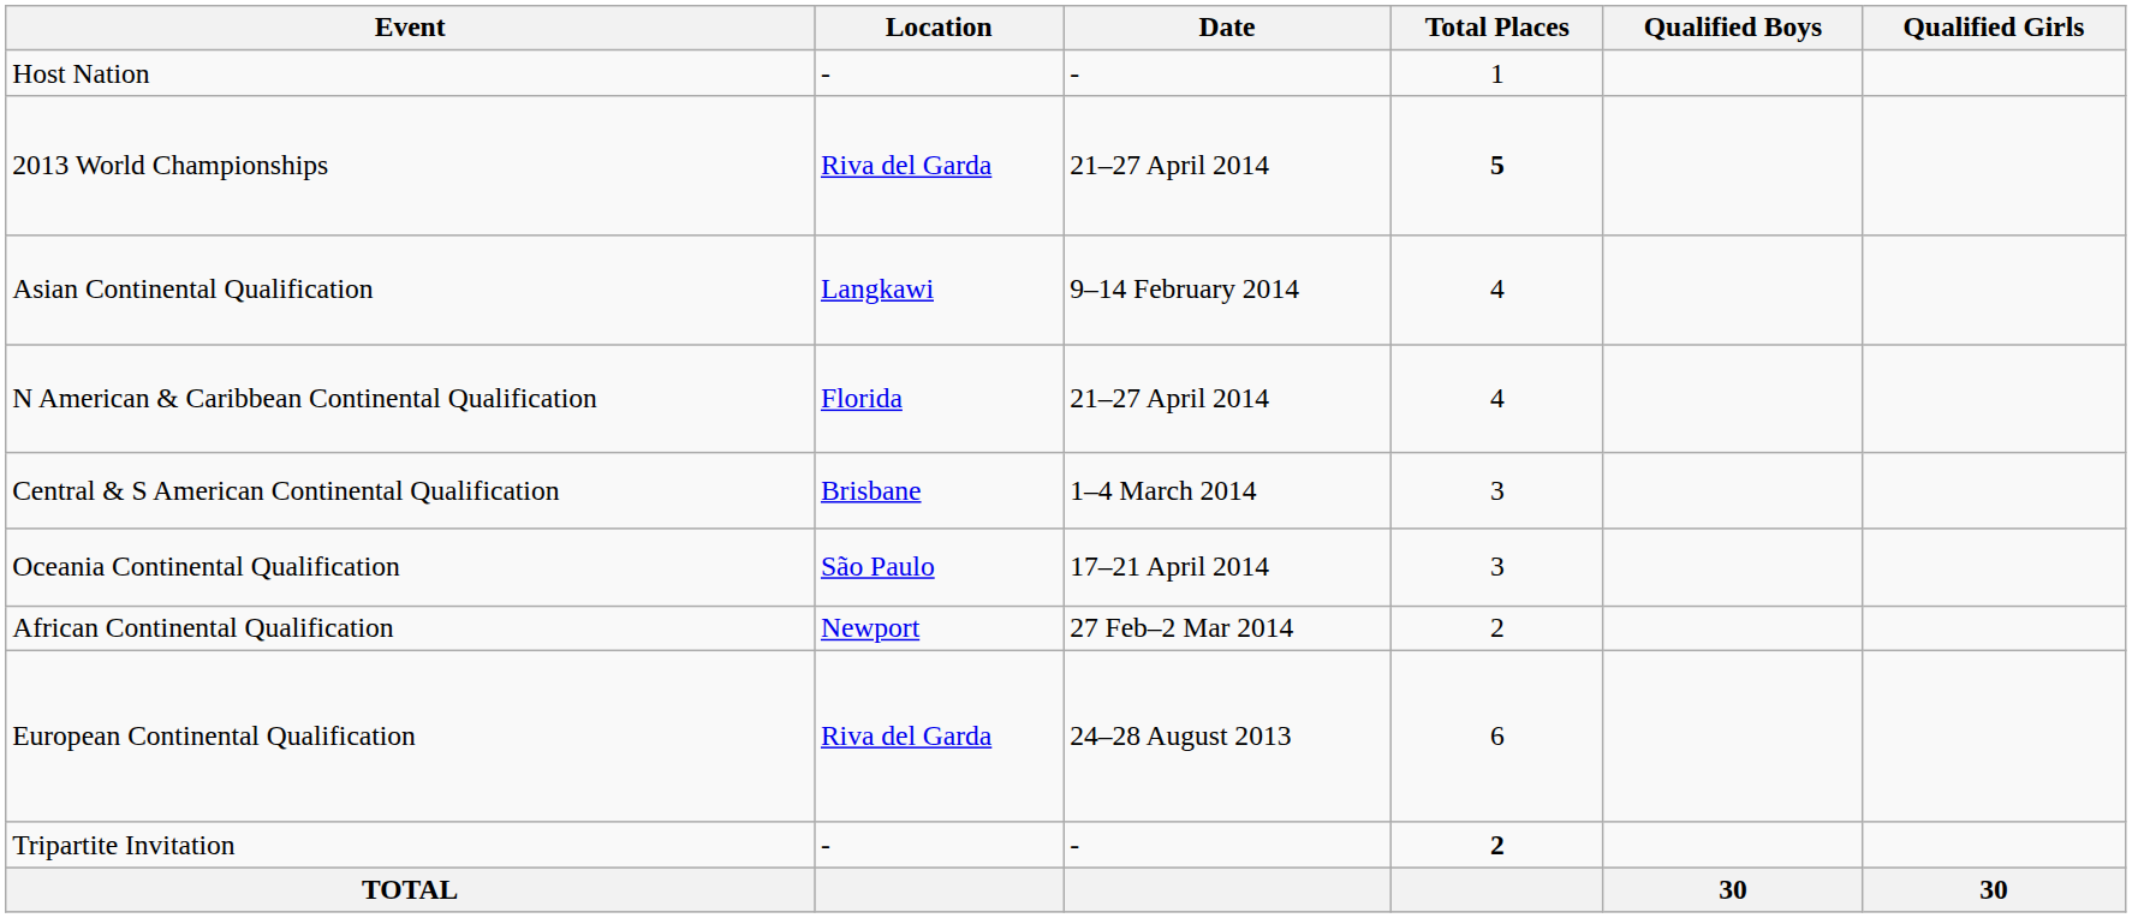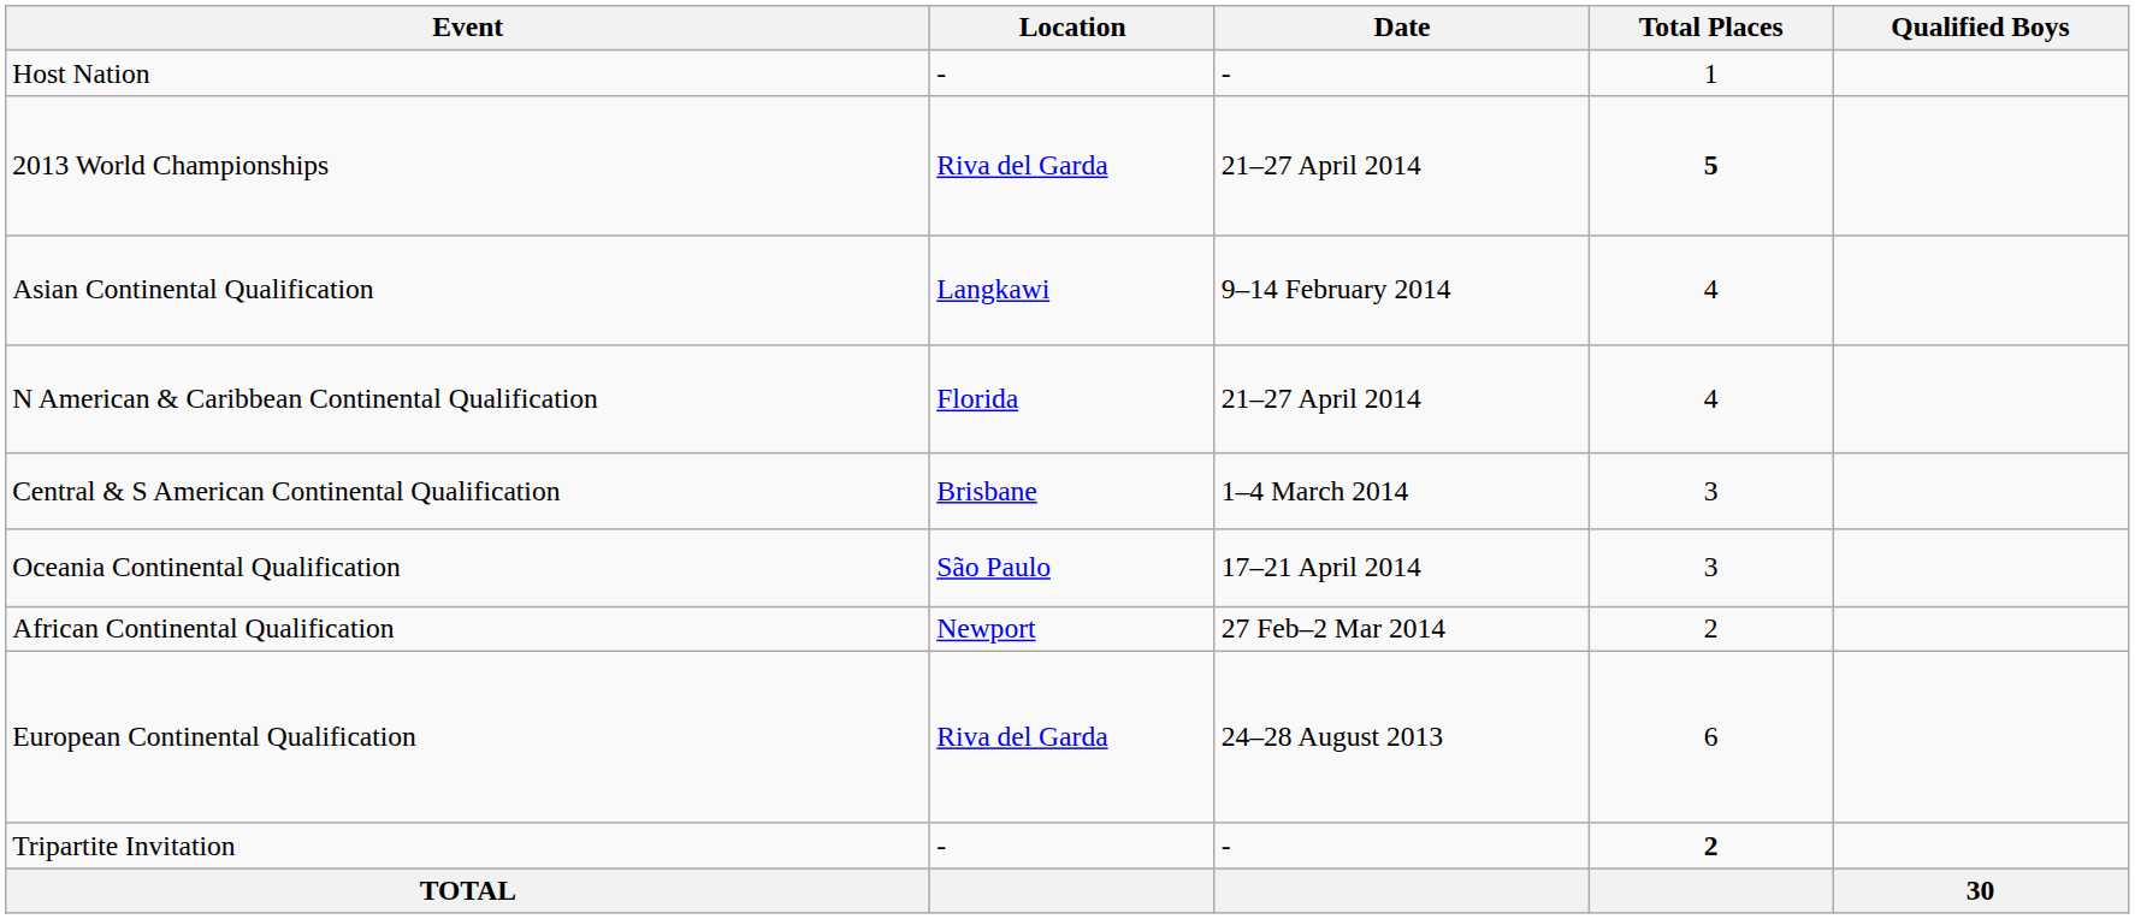 <table class="wikitable" width=95%>
 <tr>
 <th>Event</th>
 <th>Location</th>
 <th>Date</th>
 <th>Total Places</th>
 <th>Qualified Boys</th>
-<th>Qualified Girls</th>
 </tr>
 <tr>
 <td>Host Nation</td>
 <td>-</td>
 <td>-</td>
 <td align="center">1</td>
-<td></td>
 <td></td>
 </tr>
 <tr>
 <td>2013 World Championships</td>
 <td> <a href='#'>Riva del Garda</a></td>
 <td>21–27 April 2014</td>
 <td align="center"><strong>5</strong></td>
 <td><br><br><br><br></td>
-<td><br><br><br><br></td>
 </tr>
 <tr>
 <td>Asian Continental Qualification</td>
 <td> <a href='#'>Langkawi</a></td>
 <td>9–14 February 2014</td>
 <td align="center">4</td>
-<td><br><br><br></td>
 <td><br><br><br></td>
 </tr>
 <tr>
 <td>N American & Caribbean Continental Qualification</td>
 <td> <a href='#'>Florida</a></td>
 <td>21–27 April 2014</td>
 <td align="center">4</td>
 <td><br><br><br></td>
-<td><br><br><br></td>
 </tr>
 <tr>
 <td>Central & S American Continental Qualification</td>
 <td> <a href='#'>Brisbane</a></td>
 <td>1–4 March 2014</td>
 <td align="center">3</td>
-<td><br><br></td>
 <td><br><br></td>
 </tr>
 <tr>
 <td>Oceania Continental Qualification</td>
 <td> <a href='#'>São Paulo</a></td>
 <td>17–21 April 2014</td>
 <td align="center">3</td>
 <td><br><br></td>
-<td><br><br></td>
 </tr>
 <tr>
 <td>African Continental Qualification</td>
 <td> <a href='#'>Newport</a></td>
 <td>27 Feb–2 Mar 2014</td>
 <td align="center">2</td>
-<td><br></td>
 <td><br></td>
 </tr>
 <tr>
 <td>European Continental Qualification</td>
 <td> <a href='#'>Riva del Garda</a></td>
 <td>24–28 August 2013</td>
 <td align="center">6</td>
 <td><br><br><br><br><br></td>
-<td><br><br><br><br><br></td>
 </tr>
 <tr>
 <td>Tripartite Invitation</td>
 <td>-</td>
 <td>-</td>
 <td align="center"><strong>2</strong></td>
-<td><br></td>
 <td><br></td>
 </tr>
 <tr>
 <th>TOTAL</th>
 <th></th>
 <th></th>
 <th></th>
 <th>30</th>
-<th>30</th>
 </tr>
 </table>
